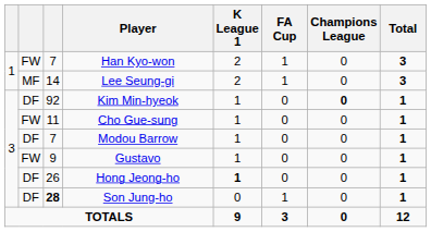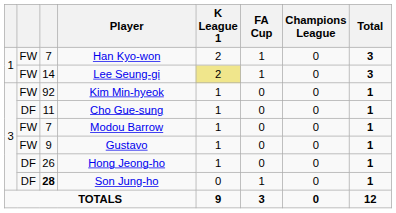 <table class="wikitable sortable" style="font-size: 95%; text-align: center;">
 <tr>
 <th width=10></th>
 <th width=10></th>
 <th width=10></th>
 <th width=180>Player</th>
 <th width=50>K League 1</th>
 <th width=50>FA Cup</th>
 <th width=50>Champions League</th>
 <th width=50>Total</th>
 </tr>
 <tr>
 <td rowspan=2>1</td>
 <td>FW</td>
 <td>7</td>
 <td> <a href='#'>Han Kyo-won</a></td>
 <td>2</td>
 <td>1</td>
 <td>0</td>
 <td><strong>3</strong></td>
 </tr>
 <tr>
-<td>MF</td>
+<td>FW</td>
 <td>14</td>
 <td> <a href='#'>Lee Seung-gi</a></td>
-<td>2</td>
+<td style="background: khaki;">2</td>
 <td>1</td>
 <td>0</td>
 <td><strong>3</strong></td>
 </tr>
 <tr>
 <td rowspan="6">3</td>
-<td>DF</td>
+<td>FW</td>
 <td>92</td>
 <td> <a href='#'>Kim Min-hyeok</a></td>
 <td>1</td>
 <td>0</td>
-<td><strong>0</strong></td>
+<td>0</td>
 <td><strong>1</strong></td>
 </tr>
 <tr>
-<td>FW</td>
+<td>DF</td>
 <td>11</td>
 <td> <a href='#'>Cho Gue-sung</a></td>
 <td>1</td>
 <td>0</td>
 <td>0</td>
 <td><strong>1</strong></td>
 </tr>
 <tr>
-<td>DF</td>
+<td>FW</td>
 <td>7</td>
 <td> <a href='#'>Modou Barrow</a></td>
 <td>1</td>
 <td>0</td>
 <td>0</td>
 <td><strong>1</strong></td>
 </tr>
 <tr>
 <td>FW</td>
 <td>9</td>
 <td> <a href='#'>Gustavo</a></td>
 <td>1</td>
 <td>0</td>
 <td>0</td>
 <td><strong>1</strong></td>
 </tr>
 <tr>
 <td>DF</td>
 <td>26</td>
 <td> <a href='#'>Hong Jeong-ho</a></td>
-<td><strong>1</strong></td>
+<td>1</td>
 <td>0</td>
 <td>0</td>
 <td><strong>1</strong></td>
 </tr>
 <tr>
 <td>DF</td>
 <td><strong>28</strong></td>
 <td> <a href='#'>Son Jung-ho</a></td>
 <td>0</td>
 <td>1</td>
 <td>0</td>
 <td><strong>1</strong></td>
 </tr>
 <tr>
 <td colspan=4><strong>TOTALS</strong></td>
 <td><strong>9</strong></td>
 <td><strong>3</strong></td>
 <td><strong>0</strong></td>
 <td><strong>12</strong></td>
 </tr>
 </table>
